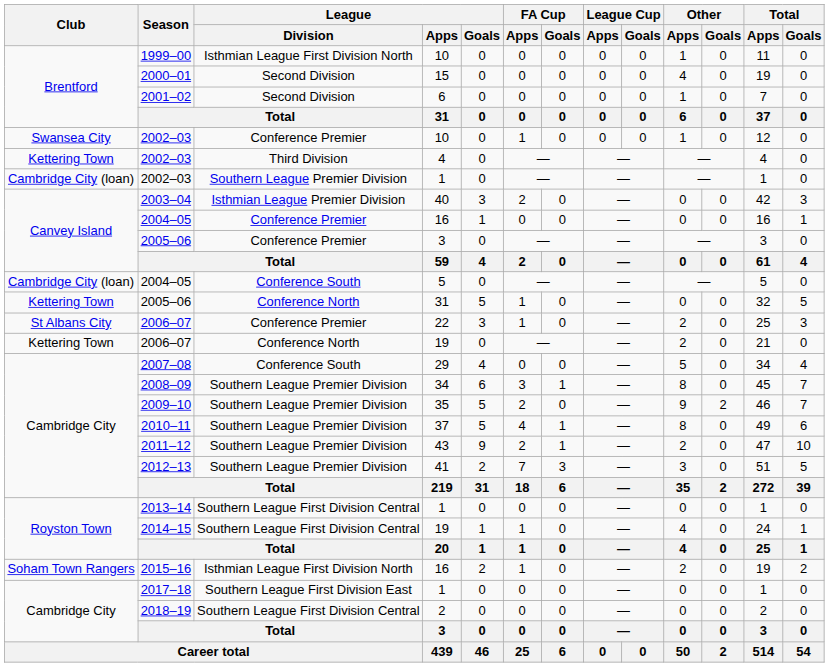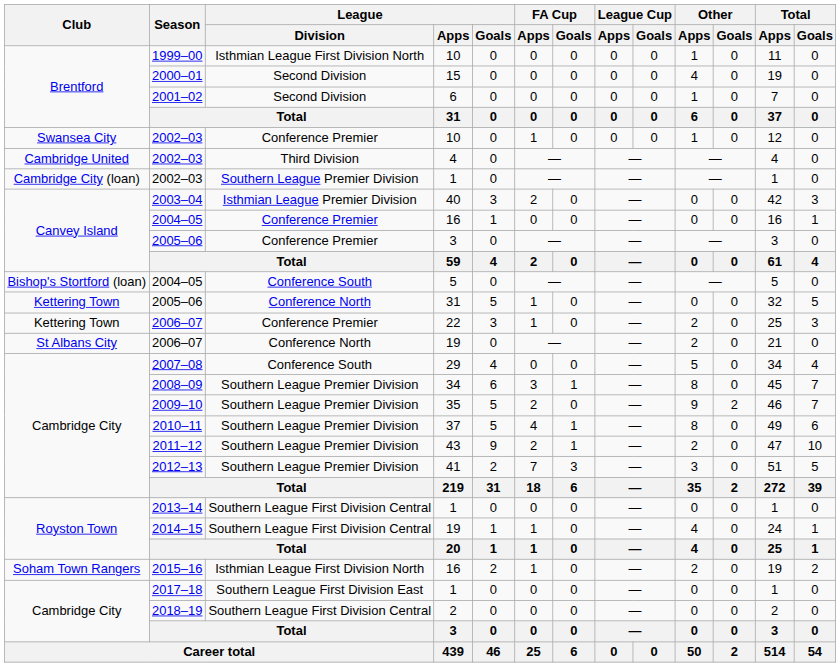 <table class="wikitable" style="text-align: center">
 <tr>
 <th rowspan="2">Club</th>
 <th rowspan="2">Season</th>
 <th colspan="3">League</th>
 <th colspan="2">FA Cup</th>
 <th colspan="2">League Cup</th>
 <th colspan="2">Other</th>
 <th colspan="2">Total</th>
 </tr>
 <tr>
 <th>Division</th>
 <th>Apps</th>
 <th>Goals</th>
 <th>Apps</th>
 <th>Goals</th>
 <th>Apps</th>
 <th>Goals</th>
 <th>Apps</th>
 <th>Goals</th>
 <th>Apps</th>
 <th>Goals</th>
 </tr>
 <tr>
 <td rowspan="4"><a href='#'>Brentford</a></td>
 <td><a href='#'>1999–00</a></td>
 <td>Isthmian League First Division North</td>
 <td>10</td>
 <td>0</td>
 <td>0</td>
 <td>0</td>
 <td>0</td>
 <td>0</td>
 <td>1</td>
 <td>0</td>
 <td>11</td>
 <td>0</td>
 </tr>
 <tr>
 <td><a href='#'>2000–01</a></td>
 <td>Second Division</td>
 <td>15</td>
 <td>0</td>
 <td>0</td>
 <td>0</td>
 <td>0</td>
 <td>0</td>
 <td>4</td>
 <td>0</td>
 <td>19</td>
 <td>0</td>
 </tr>
 <tr>
 <td><a href='#'>2001–02</a></td>
 <td>Second Division</td>
 <td>6</td>
 <td>0</td>
 <td>0</td>
 <td>0</td>
 <td>0</td>
 <td>0</td>
 <td>1</td>
 <td>0</td>
 <td>7</td>
 <td>0</td>
 </tr>
 <tr>
 <th colspan="2">Total</th>
 <th>31</th>
 <th>0</th>
 <th>0</th>
 <th>0</th>
 <th>0</th>
 <th>0</th>
 <th>6</th>
 <th>0</th>
 <th>37</th>
 <th>0</th>
 </tr>
 <tr>
 <td><a href='#'>Swansea City</a></td>
 <td><a href='#'>2002–03</a></td>
 <td>Conference Premier</td>
 <td>10</td>
 <td>0</td>
 <td>1</td>
 <td>0</td>
 <td>0</td>
 <td>0</td>
 <td>1</td>
 <td>0</td>
 <td>12</td>
 <td>0</td>
 </tr>
 <tr>
-<td><a href='#'>Kettering Town</a></td>
+<td><a href='#'>Cambridge United</a></td>
 <td><a href='#'>2002–03</a></td>
 <td>Third Division</td>
 <td>4</td>
 <td>0</td>
 <td colspan="2">—</td>
 <td colspan="2">—</td>
 <td colspan="2">—</td>
 <td>4</td>
 <td>0</td>
 </tr>
 <tr>
 <td><a href='#'>Cambridge City</a> (loan)</td>
 <td>2002–03</td>
 <td><a href='#'>Southern League</a> Premier Division</td>
 <td>1</td>
 <td>0</td>
 <td colspan="2">—</td>
 <td colspan="2">—</td>
 <td colspan="2">—</td>
 <td>1</td>
 <td>0</td>
 </tr>
 <tr>
 <td rowspan="4"><a href='#'>Canvey Island</a></td>
 <td><a href='#'>2003–04</a></td>
 <td><a href='#'>Isthmian League</a> Premier Division</td>
 <td>40</td>
 <td>3</td>
 <td>2</td>
 <td>0</td>
 <td colspan="2">—</td>
 <td>0</td>
 <td>0</td>
 <td>42</td>
 <td>3</td>
 </tr>
 <tr>
 <td><a href='#'>2004–05</a></td>
 <td><a href='#'>Conference Premier</a></td>
 <td>16</td>
 <td>1</td>
 <td>0</td>
 <td>0</td>
 <td colspan="2">—</td>
 <td>0</td>
 <td>0</td>
 <td>16</td>
 <td>1</td>
 </tr>
 <tr>
 <td><a href='#'>2005–06</a></td>
 <td>Conference Premier</td>
 <td>3</td>
 <td>0</td>
 <td colspan="2">—</td>
 <td colspan="2">—</td>
 <td colspan="2">—</td>
 <td>3</td>
 <td>0</td>
 </tr>
 <tr>
 <th colspan="2">Total</th>
 <th>59</th>
 <th>4</th>
 <th>2</th>
 <th>0</th>
 <th colspan="2">—</th>
 <th>0</th>
 <th>0</th>
 <th>61</th>
 <th>4</th>
 </tr>
 <tr>
-<td><a href='#'>Cambridge City</a> (loan)</td>
+<td><a href='#'>Bishop's Stortford</a> (loan)</td>
 <td>2004–05</td>
 <td><a href='#'>Conference South</a></td>
 <td>5</td>
 <td>0</td>
 <td colspan="2">—</td>
 <td colspan="2">—</td>
 <td colspan="2">—</td>
 <td>5</td>
 <td>0</td>
 </tr>
 <tr>
 <td><a href='#'>Kettering Town</a></td>
 <td>2005–06</td>
 <td><a href='#'>Conference North</a></td>
 <td>31</td>
 <td>5</td>
 <td>1</td>
 <td>0</td>
 <td colspan="2">—</td>
 <td>0</td>
 <td>0</td>
 <td>32</td>
 <td>5</td>
 </tr>
 <tr>
-<td><a href='#'>St Albans City</a></td>
+<td>Kettering Town</td>
 <td><a href='#'>2006–07</a></td>
 <td>Conference Premier</td>
 <td>22</td>
 <td>3</td>
 <td>1</td>
 <td>0</td>
 <td colspan="2">—</td>
 <td>2</td>
 <td>0</td>
 <td>25</td>
 <td>3</td>
 </tr>
 <tr>
-<td>Kettering Town</td>
+<td><a href='#'>St Albans City</a></td>
 <td>2006–07</td>
 <td>Conference North</td>
 <td>19</td>
 <td>0</td>
 <td colspan="2">—</td>
 <td colspan="2">—</td>
 <td>2</td>
 <td>0</td>
 <td>21</td>
 <td>0</td>
 </tr>
 <tr>
 <td rowspan="7">Cambridge City</td>
 <td><a href='#'>2007–08</a></td>
 <td>Conference South</td>
 <td>29</td>
 <td>4</td>
 <td>0</td>
 <td>0</td>
 <td colspan="2">—</td>
 <td>5</td>
 <td>0</td>
 <td>34</td>
 <td>4</td>
 </tr>
 <tr>
 <td><a href='#'>2008–09</a></td>
 <td>Southern League Premier Division</td>
 <td>34</td>
 <td>6</td>
 <td>3</td>
 <td>1</td>
 <td colspan="2">—</td>
 <td>8</td>
 <td>0</td>
 <td>45</td>
 <td>7</td>
 </tr>
 <tr>
 <td><a href='#'>2009–10</a></td>
 <td>Southern League Premier Division</td>
 <td>35</td>
 <td>5</td>
 <td>2</td>
 <td>0</td>
 <td colspan="2">—</td>
 <td>9</td>
 <td>2</td>
 <td>46</td>
 <td>7</td>
 </tr>
 <tr>
 <td><a href='#'>2010–11</a></td>
 <td>Southern League Premier Division</td>
 <td>37</td>
 <td>5</td>
 <td>4</td>
 <td>1</td>
 <td colspan="2">—</td>
 <td>8</td>
 <td>0</td>
 <td>49</td>
 <td>6</td>
 </tr>
 <tr>
 <td><a href='#'>2011–12</a></td>
 <td>Southern League Premier Division</td>
 <td>43</td>
 <td>9</td>
 <td>2</td>
 <td>1</td>
 <td colspan="2">—</td>
 <td>2</td>
 <td>0</td>
 <td>47</td>
 <td>10</td>
 </tr>
 <tr>
 <td><a href='#'>2012–13</a></td>
 <td>Southern League Premier Division</td>
 <td>41</td>
 <td>2</td>
 <td>7</td>
 <td>3</td>
 <td colspan="2">—</td>
 <td>3</td>
 <td>0</td>
 <td>51</td>
 <td>5</td>
 </tr>
 <tr>
 <th colspan="2">Total</th>
 <th>219</th>
 <th>31</th>
 <th>18</th>
 <th>6</th>
 <th colspan="2">—</th>
 <th>35</th>
 <th>2</th>
 <th>272</th>
 <th>39</th>
 </tr>
 <tr>
 <td rowspan="3"><a href='#'>Royston Town</a></td>
 <td><a href='#'>2013–14</a></td>
 <td>Southern League First Division Central</td>
 <td>1</td>
 <td>0</td>
 <td>0</td>
 <td>0</td>
 <td colspan="2">—</td>
 <td>0</td>
 <td>0</td>
 <td>1</td>
 <td>0</td>
 </tr>
 <tr>
 <td><a href='#'>2014–15</a></td>
 <td>Southern League First Division Central</td>
 <td>19</td>
 <td>1</td>
 <td>1</td>
 <td>0</td>
 <td colspan="2">—</td>
 <td>4</td>
 <td>0</td>
 <td>24</td>
 <td>1</td>
 </tr>
 <tr>
 <th colspan="2">Total</th>
 <th>20</th>
 <th>1</th>
 <th>1</th>
 <th>0</th>
 <th colspan="2">—</th>
 <th>4</th>
 <th>0</th>
 <th>25</th>
 <th>1</th>
 </tr>
 <tr>
 <td><a href='#'>Soham Town Rangers</a></td>
 <td><a href='#'>2015–16</a></td>
 <td>Isthmian League First Division North</td>
 <td>16</td>
 <td>2</td>
 <td>1</td>
 <td>0</td>
 <td colspan="2">—</td>
 <td>2</td>
 <td>0</td>
 <td>19</td>
 <td>2</td>
 </tr>
 <tr>
 <td rowspan="3">Cambridge City</td>
 <td><a href='#'>2017–18</a></td>
 <td>Southern League First Division East</td>
 <td>1</td>
 <td>0</td>
 <td>0</td>
 <td>0</td>
 <td colspan="2">—</td>
 <td>0</td>
 <td>0</td>
 <td>1</td>
 <td>0</td>
 </tr>
 <tr>
 <td><a href='#'>2018–19</a></td>
 <td>Southern League First Division Central</td>
 <td>2</td>
 <td>0</td>
 <td>0</td>
 <td>0</td>
 <td colspan="2">—</td>
 <td>0</td>
 <td>0</td>
 <td>2</td>
 <td>0</td>
 </tr>
 <tr>
 <th colspan="2">Total</th>
 <th>3</th>
 <th>0</th>
 <th>0</th>
 <th>0</th>
 <th colspan="2">—</th>
 <th>0</th>
 <th>0</th>
 <th>3</th>
 <th>0</th>
 </tr>
 <tr>
 <th colspan="3">Career total</th>
 <th>439</th>
 <th>46</th>
 <th>25</th>
 <th>6</th>
 <th>0</th>
 <th>0</th>
 <th>50</th>
 <th>2</th>
 <th>514</th>
 <th>54</th>
 </tr>
 </table>
